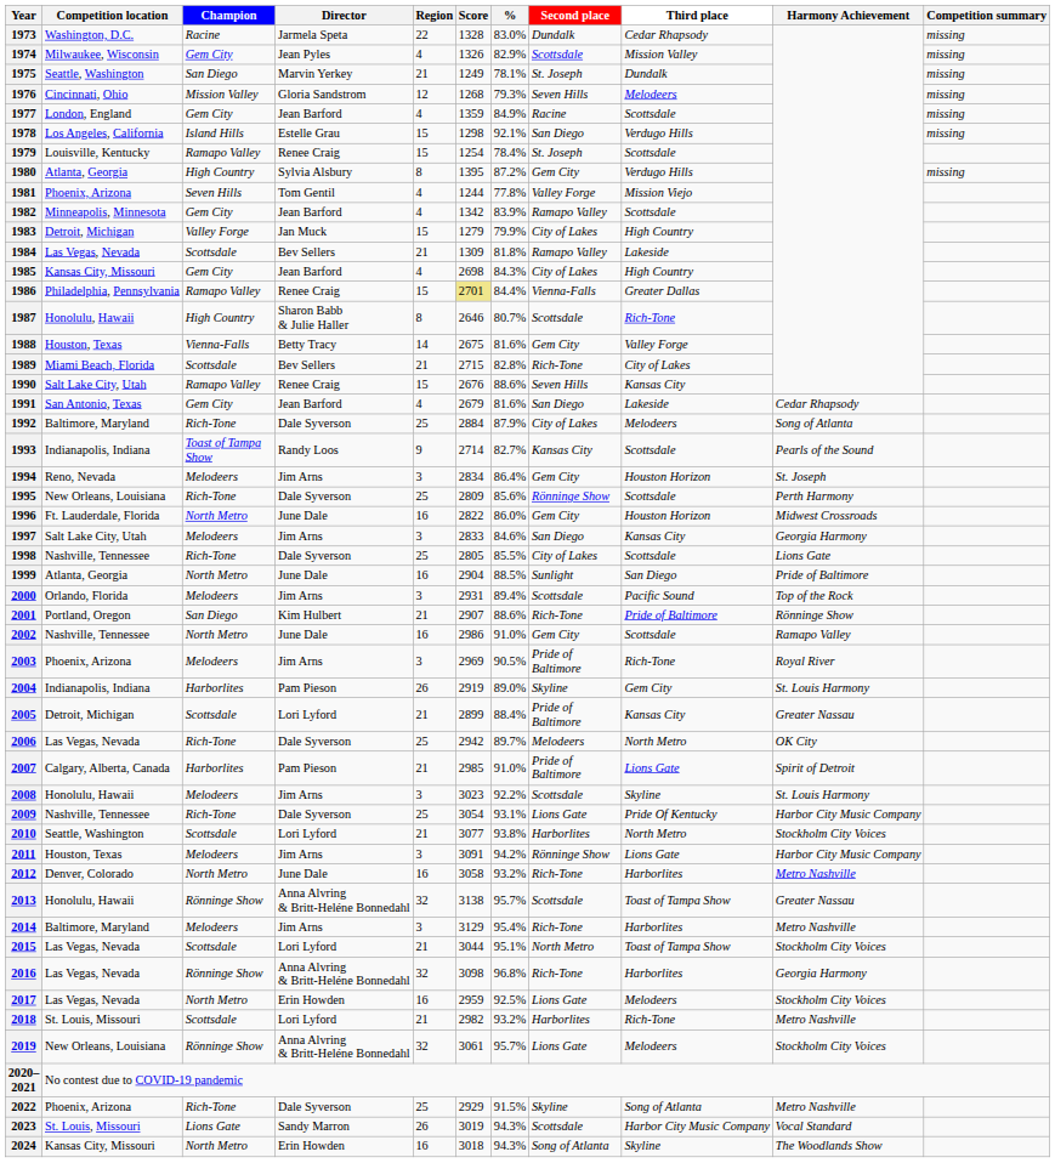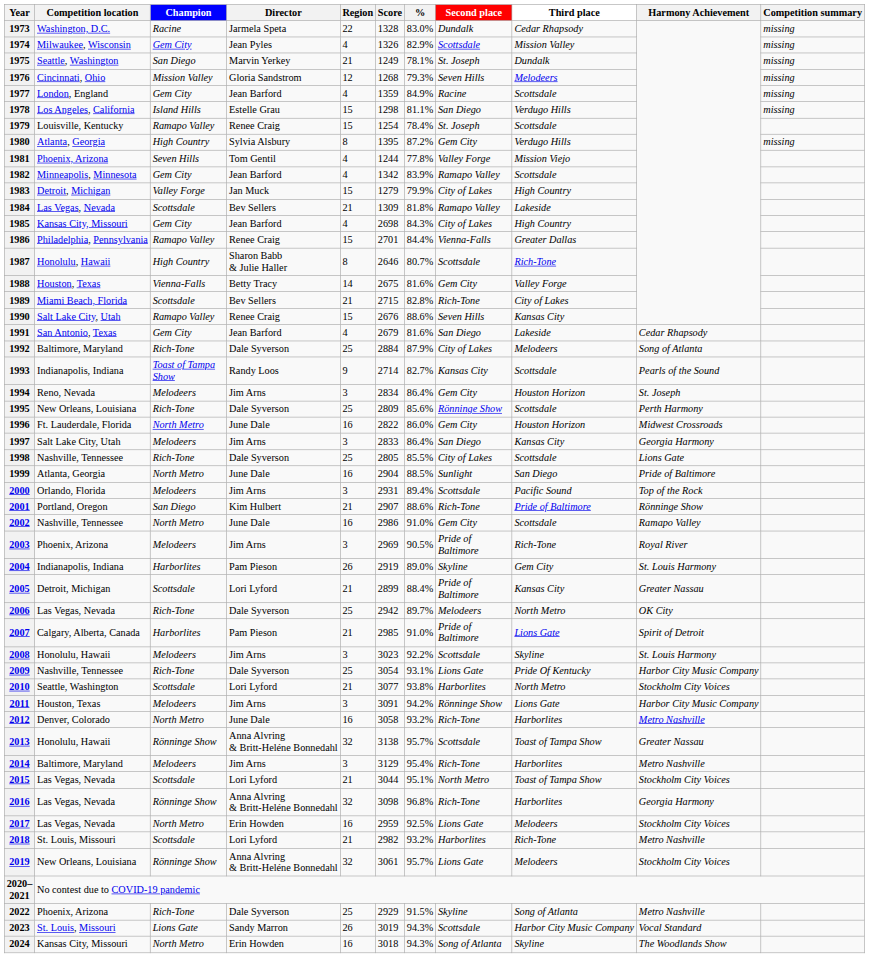 <table class="wikitable sortable sticky-header">
 <tr>
 <th scope="col">Year</th>
 <th scope="col">Competition location</th>
 <th scope="col" style="background: blue; width:7em; color:#fff;">Champion</th>
 <th scope="col">Director</th>
 <th scope="col">Region</th>
 <th scope="col">Score</th>
 <th>%</th>
 <th scope="col" style="background: red; width:7em; color:#fff;">Second place</th>
 <th scope="col" style="background: white;">Third place</th>
 <th scope="col">Harmony Achievement</th>
 <th scope="col" class="unsortable">Competition summary</th>
 </tr>
 <tr>
 <th scope="row">1973</th>
 <td><a href='#'>Washington, D.C.</a></td>
 <td><em>Racine</em></td>
 <td>Jarmela Speta</td>
 <td>22</td>
 <td>1328</td>
 <td>83.0%</td>
 <td><em>Dundalk</em></td>
 <td><em>Cedar Rhapsody</em></td>
 <td rowspan="18"></td>
 <td><em>missing</em></td>
 </tr>
 <tr>
 <th scope="row">1974</th>
 <td><a href='#'>Milwaukee</a>, <a href='#'>Wisconsin</a></td>
 <td><em><a href='#'>Gem City</a></em></td>
 <td>Jean Pyles</td>
 <td>4</td>
 <td>1326</td>
 <td>82.9%</td>
 <td><em><a href='#'>Scottsdale</a></em></td>
 <td><em>Mission Valley</em></td>
 <td><em>missing</em></td>
 </tr>
 <tr>
 <th scope="row">1975</th>
 <td><a href='#'>Seattle</a>, <a href='#'>Washington</a></td>
 <td><em>San Diego</em></td>
 <td>Marvin Yerkey</td>
 <td>21</td>
 <td>1249</td>
 <td>78.1%</td>
 <td><em>St. Joseph</em></td>
 <td><em>Dundalk</em></td>
 <td><em>missing</em></td>
 </tr>
 <tr>
 <th scope="row">1976</th>
 <td><a href='#'>Cincinnati</a>, <a href='#'>Ohio</a></td>
 <td><em>Mission Valley</em></td>
 <td>Gloria Sandstrom</td>
 <td>12</td>
 <td>1268</td>
 <td>79.3%</td>
 <td><em>Seven Hills</em></td>
 <td><em><a href='#'>Melodeers</a></em></td>
 <td><em>missing</em></td>
 </tr>
 <tr>
 <th scope="row">1977</th>
 <td><a href='#'>London</a>, England</td>
 <td><em>Gem City</em></td>
 <td>Jean Barford</td>
 <td>4</td>
 <td>1359</td>
 <td>84.9%</td>
 <td><em>Racine</em></td>
 <td><em>Scottsdale</em></td>
 <td><em>missing</em></td>
 </tr>
 <tr>
 <th scope="row">1978</th>
 <td><a href='#'>Los Angeles</a>, <a href='#'>California</a></td>
 <td><em>Island Hills</em></td>
 <td>Estelle Grau</td>
 <td>15</td>
 <td>1298</td>
-<td>92.1%</td>
+<td>81.1%</td>
 <td><em>San Diego</em></td>
 <td><em>Verdugo Hills</em></td>
 <td><em>missing</em></td>
 </tr>
 <tr>
 <th scope="row">1979</th>
 <td>Louisville, Kentucky</td>
 <td><em>Ramapo Valley</em></td>
 <td>Renee Craig</td>
 <td>15</td>
 <td>1254</td>
 <td>78.4%</td>
 <td><em>St. Joseph</em></td>
 <td><em>Scottsdale</em></td>
 <td></td>
 </tr>
 <tr>
 <th scope="row">1980</th>
 <td><a href='#'>Atlanta</a>, <a href='#'>Georgia</a></td>
 <td><em>High Country</em></td>
 <td>Sylvia Alsbury</td>
 <td>8</td>
 <td>1395</td>
 <td>87.2%</td>
 <td><em>Gem City</em></td>
 <td><em>Verdugo Hills</em></td>
 <td><em>missing</em></td>
 </tr>
 <tr>
 <th scope="row">1981</th>
 <td><a href='#'>Phoenix, Arizona</a></td>
 <td><em>Seven Hills</em></td>
 <td>Tom Gentil</td>
 <td>4</td>
 <td>1244</td>
 <td>77.8%</td>
 <td><em>Valley Forge</em></td>
 <td><em>Mission Viejo</em></td>
 <td></td>
 </tr>
 <tr>
 <th scope="row">1982</th>
 <td><a href='#'>Minneapolis</a>, <a href='#'>Minnesota</a></td>
 <td><em>Gem City</em></td>
 <td>Jean Barford</td>
 <td>4</td>
 <td>1342</td>
 <td>83.9%</td>
 <td><em>Ramapo Valley</em></td>
 <td><em>Scottsdale</em></td>
 <td></td>
 </tr>
 <tr>
 <th scope="row">1983</th>
 <td><a href='#'>Detroit</a>, <a href='#'>Michigan</a></td>
 <td><em>Valley Forge</em></td>
 <td>Jan Muck</td>
 <td>15</td>
 <td>1279</td>
 <td>79.9%</td>
 <td><em>City of Lakes</em></td>
 <td><em>High Country</em></td>
 <td></td>
 </tr>
 <tr>
 <th scope="row">1984</th>
 <td><a href='#'>Las Vegas</a>, <a href='#'>Nevada</a></td>
 <td><em>Scottsdale</em></td>
 <td>Bev Sellers</td>
 <td>21</td>
 <td>1309</td>
 <td>81.8%</td>
 <td><em>Ramapo Valley</em></td>
 <td><em>Lakeside</em></td>
 <td></td>
 </tr>
 <tr>
 <th scope="row">1985</th>
 <td><a href='#'>Kansas City, Missouri</a></td>
 <td><em>Gem City</em></td>
 <td>Jean Barford</td>
 <td>4</td>
 <td>2698</td>
 <td>84.3%</td>
 <td><em>City of Lakes</em></td>
 <td><em>High Country</em></td>
 <td></td>
 </tr>
 <tr>
 <th scope="row">1986</th>
 <td><a href='#'>Philadelphia</a>, <a href='#'>Pennsylvania</a></td>
 <td><em>Ramapo Valley</em></td>
 <td>Renee Craig</td>
 <td>15</td>
-<td style="background: khaki;">2701</td>
+<td>2701</td>
 <td>84.4%</td>
 <td><em>Vienna-Falls</em></td>
 <td><em>Greater Dallas</em></td>
 <td></td>
 </tr>
 <tr>
 <th scope="row">1987</th>
 <td><a href='#'>Honolulu</a>, <a href='#'>Hawaii</a></td>
 <td><em>High Country</em></td>
 <td>Sharon Babb<br>& Julie Haller</td>
 <td>8</td>
 <td>2646</td>
 <td>80.7%</td>
 <td><em>Scottsdale</em></td>
 <td><em><a href='#'>Rich-Tone</a></em></td>
 <td></td>
 </tr>
 <tr>
 <th scope="row">1988</th>
 <td><a href='#'>Houston</a>, <a href='#'>Texas</a></td>
 <td><em>Vienna-Falls</em></td>
 <td>Betty Tracy</td>
 <td>14</td>
 <td>2675</td>
 <td>81.6%</td>
 <td><em>Gem City</em></td>
 <td><em>Valley Forge</em></td>
 <td></td>
 </tr>
 <tr>
 <th scope="row">1989</th>
 <td><a href='#'>Miami Beach, Florida</a></td>
 <td><em>Scottsdale</em></td>
 <td>Bev Sellers</td>
 <td>21</td>
 <td>2715</td>
 <td>82.8%</td>
 <td><em>Rich-Tone</em></td>
 <td><em>City of Lakes</em></td>
 <td></td>
 </tr>
 <tr>
 <th scope="row">1990</th>
 <td><a href='#'>Salt Lake City</a>, <a href='#'>Utah</a></td>
 <td><em>Ramapo Valley</em></td>
 <td>Renee Craig</td>
 <td>15</td>
 <td>2676</td>
 <td>88.6%</td>
 <td><em>Seven Hills</em></td>
 <td><em>Kansas City</em></td>
 <td></td>
 </tr>
 <tr>
 <th scope="row">1991</th>
 <td><a href='#'>San Antonio</a>, <a href='#'>Texas</a></td>
 <td><em>Gem City</em></td>
 <td>Jean Barford</td>
 <td>4</td>
 <td>2679</td>
 <td>81.6%</td>
 <td><em>San Diego</em></td>
 <td><em>Lakeside</em></td>
 <td><em>Cedar Rhapsody</em></td>
 <td></td>
 </tr>
 <tr>
 <th scope="row">1992</th>
 <td>Baltimore, Maryland</td>
 <td><em>Rich-Tone</em></td>
 <td>Dale Syverson</td>
 <td>25</td>
 <td>2884</td>
 <td>87.9%</td>
 <td><em>City of Lakes</em></td>
 <td><em>Melodeers</em></td>
 <td><em>Song of Atlanta</em></td>
 <td></td>
 </tr>
 <tr>
 <th scope="row">1993</th>
 <td>Indianapolis, Indiana</td>
 <td><em><a href='#'>Toast of Tampa Show</a></em></td>
 <td>Randy Loos</td>
 <td>9</td>
 <td>2714</td>
 <td>82.7%</td>
 <td><em>Kansas City</em></td>
 <td><em>Scottsdale</em></td>
 <td><em>Pearls of the Sound</em></td>
 <td></td>
 </tr>
 <tr>
 <th scope="row">1994</th>
 <td>Reno, Nevada</td>
 <td><em>Melodeers</em></td>
 <td>Jim Arns</td>
 <td>3</td>
 <td>2834</td>
 <td>86.4%</td>
 <td><em>Gem City</em></td>
 <td><em>Houston Horizon</em></td>
 <td><em>St. Joseph</em></td>
 <td></td>
 </tr>
 <tr>
 <th scope="row">1995</th>
 <td>New Orleans, Louisiana</td>
 <td><em>Rich-Tone</em></td>
 <td>Dale Syverson</td>
 <td>25</td>
 <td>2809</td>
 <td>85.6%</td>
 <td><em><a href='#'>Rönninge Show</a></em></td>
 <td><em>Scottsdale</em></td>
 <td><em>Perth Harmony</em></td>
 <td></td>
 </tr>
 <tr>
 <th scope="row">1996</th>
 <td>Ft. Lauderdale, Florida</td>
 <td><em><a href='#'>North Metro</a></em></td>
 <td>June Dale</td>
 <td>16</td>
 <td>2822</td>
 <td>86.0%</td>
 <td><em>Gem City</em></td>
 <td><em>Houston Horizon</em></td>
 <td><em>Midwest Crossroads</em></td>
 <td></td>
 </tr>
 <tr>
 <th scope="row">1997</th>
 <td>Salt Lake City, Utah</td>
 <td><em>Melodeers</em></td>
 <td>Jim Arns</td>
 <td>3</td>
 <td>2833</td>
-<td>84.6%</td>
+<td>86.4%</td>
 <td><em>San Diego</em></td>
 <td><em>Kansas City</em></td>
 <td><em>Georgia Harmony</em></td>
 <td></td>
 </tr>
 <tr>
 <th scope="row">1998</th>
 <td>Nashville, Tennessee</td>
 <td><em>Rich-Tone</em></td>
 <td>Dale Syverson</td>
 <td>25</td>
 <td>2805</td>
 <td>85.5%</td>
 <td><em>City of Lakes</em></td>
 <td><em>Scottsdale</em></td>
 <td><em>Lions Gate</em></td>
 <td></td>
 </tr>
 <tr>
 <th scope="row">1999</th>
 <td>Atlanta, Georgia</td>
 <td><em>North Metro</em></td>
 <td>June Dale</td>
 <td>16</td>
 <td>2904</td>
 <td>88.5%</td>
 <td><em>Sunlight</em></td>
 <td><em>San Diego</em></td>
 <td><em>Pride of Baltimore</em></td>
 <td></td>
 </tr>
 <tr>
 <th scope="row"><a href='#'>2000</a></th>
 <td>Orlando, Florida</td>
 <td><em>Melodeers</em></td>
 <td>Jim Arns</td>
 <td>3</td>
 <td>2931</td>
 <td>89.4%</td>
 <td><em>Scottsdale</em></td>
 <td><em>Pacific Sound</em></td>
 <td><em>Top of the Rock</em></td>
 <td></td>
 </tr>
 <tr>
 <th scope="row"><a href='#'>2001</a></th>
 <td>Portland, Oregon</td>
 <td><em>San Diego</em></td>
 <td>Kim Hulbert</td>
 <td>21</td>
 <td>2907</td>
 <td>88.6%</td>
 <td><em>Rich-Tone</em></td>
 <td><em><a href='#'>Pride of Baltimore</a></em></td>
 <td><em>Rönninge Show</em></td>
 <td></td>
 </tr>
 <tr>
 <th scope="row"><a href='#'>2002</a></th>
 <td>Nashville, Tennessee</td>
 <td><em>North Metro</em></td>
 <td>June Dale</td>
 <td>16</td>
 <td>2986</td>
 <td>91.0%</td>
 <td><em>Gem City</em></td>
 <td><em>Scottsdale</em></td>
 <td><em>Ramapo Valley</em></td>
 <td></td>
 </tr>
 <tr>
 <th scope="row"><a href='#'>2003</a></th>
 <td>Phoenix, Arizona</td>
 <td><em>Melodeers</em></td>
 <td>Jim Arns</td>
 <td>3</td>
 <td>2969</td>
 <td>90.5%</td>
 <td><em>Pride of Baltimore</em></td>
 <td><em>Rich-Tone</em></td>
 <td><em>Royal River</em></td>
 <td></td>
 </tr>
 <tr>
 <th scope="row"><a href='#'>2004</a></th>
 <td>Indianapolis, Indiana</td>
 <td><em>Harborlites</em></td>
 <td>Pam Pieson</td>
 <td>26</td>
 <td>2919</td>
 <td>89.0%</td>
 <td><em>Skyline</em></td>
 <td><em>Gem City</em></td>
 <td><em>St. Louis Harmony</em></td>
 <td></td>
 </tr>
 <tr>
 <th scope="row"><a href='#'>2005</a></th>
 <td>Detroit, Michigan</td>
 <td><em>Scottsdale</em></td>
 <td>Lori Lyford</td>
 <td>21</td>
 <td>2899</td>
 <td>88.4%</td>
 <td><em>Pride of Baltimore</em></td>
 <td><em>Kansas City</em></td>
 <td><em>Greater Nassau</em></td>
 <td></td>
 </tr>
 <tr>
 <th scope="row"><a href='#'>2006</a></th>
 <td>Las Vegas, Nevada</td>
 <td><em>Rich-Tone</em></td>
 <td>Dale Syverson</td>
 <td>25</td>
 <td>2942</td>
 <td>89.7%</td>
 <td><em>Melodeers</em></td>
 <td><em>North Metro</em></td>
 <td><em>OK City</em></td>
 <td></td>
 </tr>
 <tr>
 <th scope="row"><a href='#'>2007</a></th>
 <td>Calgary, Alberta, Canada</td>
 <td><em>Harborlites</em></td>
 <td>Pam Pieson</td>
 <td>21</td>
 <td>2985</td>
 <td>91.0%</td>
 <td><em>Pride of Baltimore</em></td>
 <td><em><a href='#'>Lions Gate</a></em></td>
 <td><em>Spirit of Detroit</em></td>
 <td></td>
 </tr>
 <tr>
 <th scope="row"><a href='#'>2008</a></th>
 <td>Honolulu, Hawaii</td>
 <td><em>Melodeers</em></td>
 <td>Jim Arns</td>
 <td>3</td>
 <td>3023</td>
 <td>92.2%</td>
 <td><em>Scottsdale</em></td>
 <td><em>Skyline</em></td>
 <td><em>St. Louis Harmony</em></td>
 <td></td>
 </tr>
 <tr>
 <th scope="row"><a href='#'>2009</a></th>
 <td>Nashville, Tennessee</td>
 <td><em>Rich-Tone</em></td>
 <td>Dale Syverson</td>
 <td>25</td>
 <td>3054</td>
 <td>93.1%</td>
 <td><em>Lions Gate</em></td>
 <td><em>Pride Of Kentucky</em></td>
 <td><em>Harbor City Music Company</em></td>
 <td></td>
 </tr>
 <tr>
 <th scope="row"><a href='#'>2010</a></th>
 <td>Seattle, Washington</td>
 <td><em>Scottsdale</em></td>
 <td>Lori Lyford</td>
 <td>21</td>
 <td>3077</td>
 <td>93.8%</td>
 <td><em>Harborlites</em></td>
 <td><em>North Metro</em></td>
 <td><em>Stockholm City Voices</em></td>
 <td></td>
 </tr>
 <tr>
 <th scope="row"><a href='#'>2011</a></th>
 <td>Houston, Texas</td>
 <td><em>Melodeers</em></td>
 <td>Jim Arns</td>
 <td>3</td>
 <td>3091</td>
 <td>94.2%</td>
 <td><em>Rönninge Show</em></td>
 <td><em>Lions Gate</em></td>
 <td><em>Harbor City Music Company</em></td>
 <td></td>
 </tr>
 <tr>
 <th scope="row"><a href='#'>2012</a></th>
 <td>Denver, Colorado</td>
 <td><em>North Metro</em></td>
 <td>June Dale</td>
 <td>16</td>
 <td>3058</td>
 <td>93.2%</td>
 <td><em>Rich-Tone</em></td>
 <td><em>Harborlites</em></td>
 <td><em><a href='#'>Metro Nashville</a></em></td>
 <td></td>
 </tr>
 <tr>
 <th scope="row"><a href='#'>2013</a></th>
 <td>Honolulu, Hawaii</td>
 <td><em>Rönninge Show</em></td>
 <td>Anna Alvring<br>& Britt-Heléne Bonnedahl</td>
 <td>32</td>
 <td>3138</td>
 <td>95.7%</td>
 <td><em>Scottsdale</em></td>
 <td><em>Toast of Tampa Show</em></td>
 <td><em>Greater Nassau</em></td>
 <td></td>
 </tr>
 <tr>
 <th scope="row"><a href='#'>2014</a></th>
 <td>Baltimore, Maryland</td>
 <td><em>Melodeers</em></td>
 <td>Jim Arns</td>
 <td>3</td>
 <td>3129</td>
 <td>95.4%</td>
 <td><em>Rich-Tone</em></td>
 <td><em>Harborlites</em></td>
 <td><em>Metro Nashville</em></td>
 <td></td>
 </tr>
 <tr>
 <th scope="row"><a href='#'>2015</a></th>
 <td>Las Vegas, Nevada</td>
 <td><em>Scottsdale</em></td>
 <td>Lori Lyford</td>
 <td>21</td>
 <td>3044</td>
 <td>95.1%</td>
 <td><em>North Metro</em></td>
 <td><em>Toast of Tampa Show</em></td>
 <td><em>Stockholm City Voices</em></td>
 <td></td>
 </tr>
 <tr>
 <th scope="row"><a href='#'>2016</a></th>
 <td>Las Vegas, Nevada</td>
 <td><em>Rönninge Show</em></td>
 <td>Anna Alvring<br>& Britt-Heléne Bonnedahl</td>
 <td>32</td>
 <td>3098</td>
 <td>96.8%</td>
 <td><em>Rich-Tone</em></td>
 <td><em>Harborlites</em></td>
 <td><em>Georgia Harmony</em></td>
 <td></td>
 </tr>
 <tr>
 <th><a href='#'>2017</a></th>
 <td>Las Vegas, Nevada</td>
 <td><em>North Metro</em></td>
 <td>Erin Howden</td>
 <td>16</td>
 <td>2959</td>
 <td>92.5%</td>
 <td><em>Lions Gate</em></td>
 <td><em>Melodeers</em></td>
 <td><em>Stockholm City Voices</em></td>
 <td></td>
 </tr>
 <tr>
 <th><a href='#'>2018</a></th>
 <td>St. Louis, Missouri</td>
 <td><em>Scottsdale</em></td>
 <td>Lori Lyford</td>
 <td>21</td>
 <td>2982</td>
 <td>93.2%</td>
 <td><em>Harborlites</em></td>
 <td><em>Rich-Tone</em></td>
 <td><em>Metro Nashville</em></td>
 <td></td>
 </tr>
 <tr>
 <th><a href='#'>2019</a></th>
 <td>New Orleans, Louisiana</td>
 <td><em>Rönninge Show</em></td>
 <td>Anna Alvring<br>& Britt-Heléne Bonnedahl</td>
 <td>32</td>
 <td>3061</td>
 <td>95.7%</td>
 <td><em>Lions Gate</em></td>
 <td><em>Melodeers</em></td>
 <td><em>Stockholm City Voices</em></td>
 <td></td>
 </tr>
 <tr>
 <th>2020–<br>2021</th>
 <td colspan="10">No contest due to <a href='#'>COVID-19 pandemic</a></td>
 </tr>
 <tr>
 <th>2022</th>
 <td>Phoenix, Arizona</td>
 <td><em>Rich-Tone</em></td>
 <td>Dale Syverson</td>
 <td>25</td>
 <td>2929</td>
 <td>91.5%</td>
 <td><em>Skyline</em></td>
 <td><em>Song of Atlanta</em></td>
 <td><em>Metro Nashville</em></td>
 <td></td>
 </tr>
 <tr>
 <th>2023</th>
 <td><a href='#'>St. Louis</a>, <a href='#'>Missouri</a></td>
 <td><em>Lions Gate</em></td>
 <td>Sandy Marron</td>
 <td>26</td>
 <td>3019</td>
 <td>94.3%</td>
 <td><em>Scottsdale</em></td>
 <td><em>Harbor City Music Company</em></td>
 <td><em>Vocal Standard</em></td>
 <td></td>
 </tr>
 <tr>
 <th>2024</th>
 <td>Kansas City, Missouri</td>
 <td><em>North Metro</em></td>
 <td>Erin Howden</td>
 <td>16</td>
 <td>3018</td>
 <td>94.3%</td>
 <td><em>Song of Atlanta</em></td>
 <td><em>Skyline</em></td>
 <td><em>The Woodlands Show</em></td>
 <td></td>
 </tr>
 </table>
